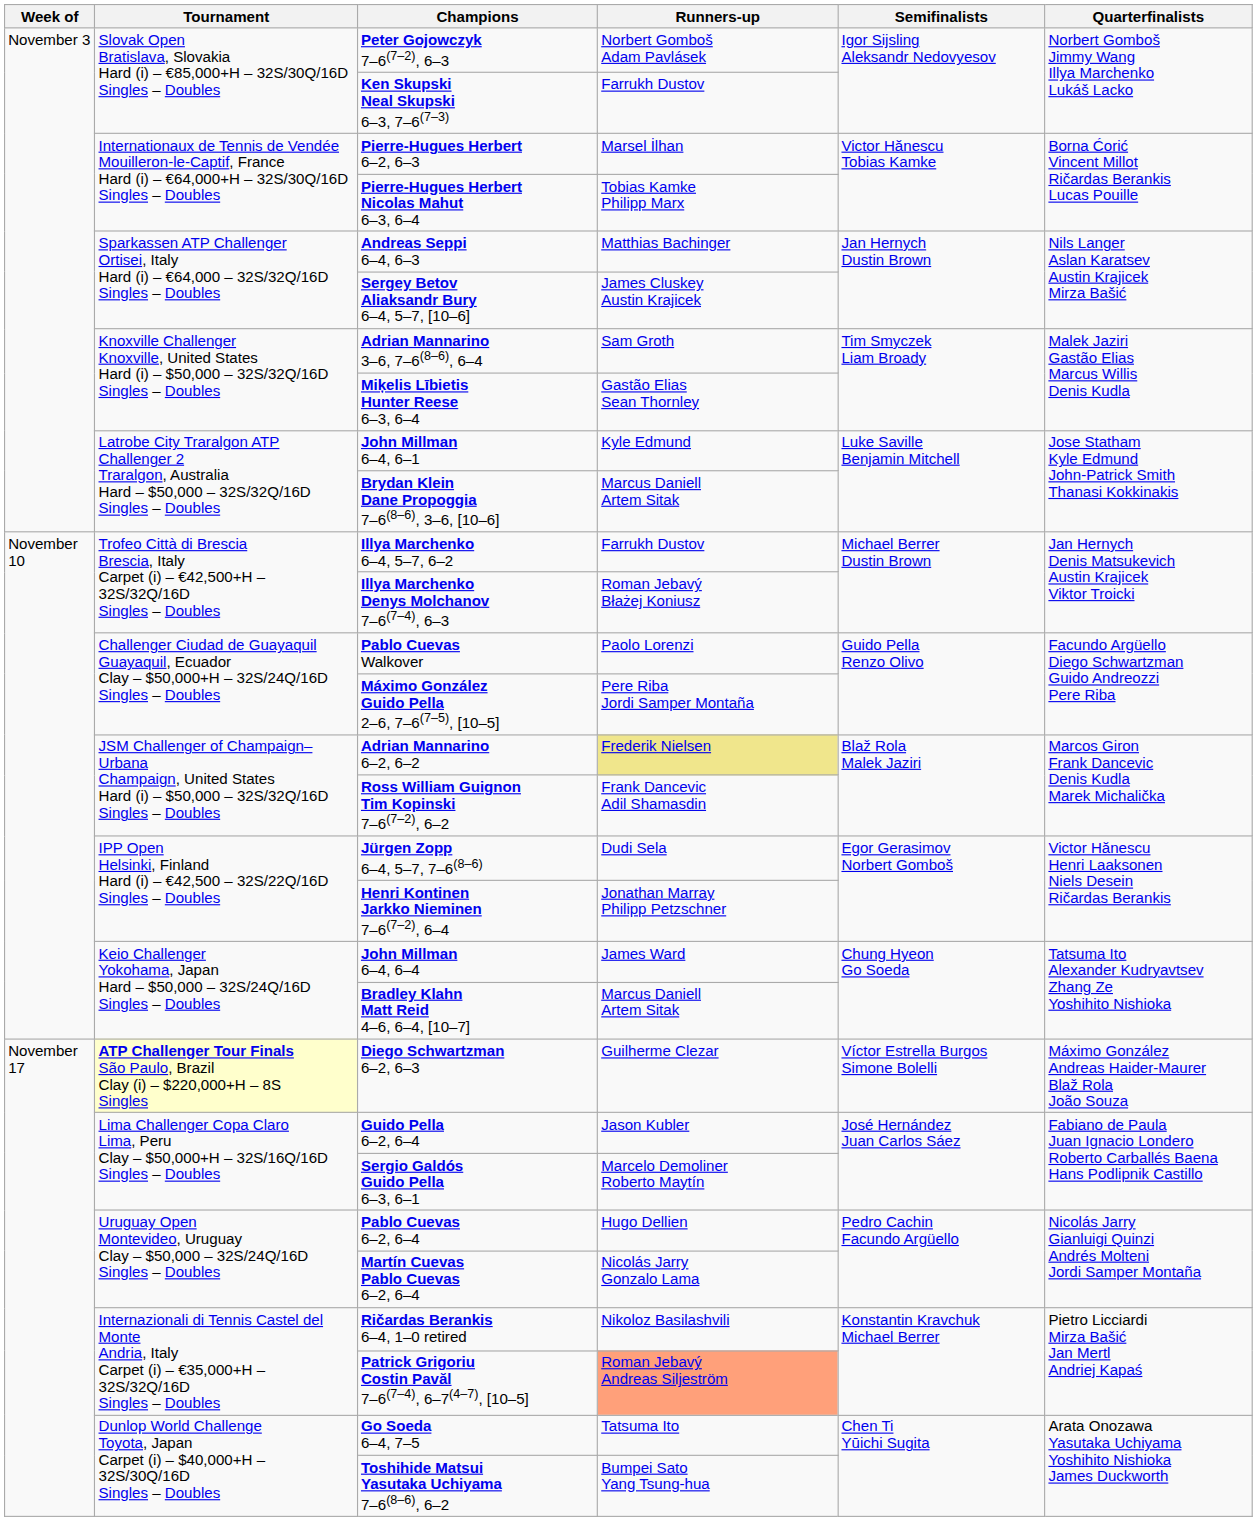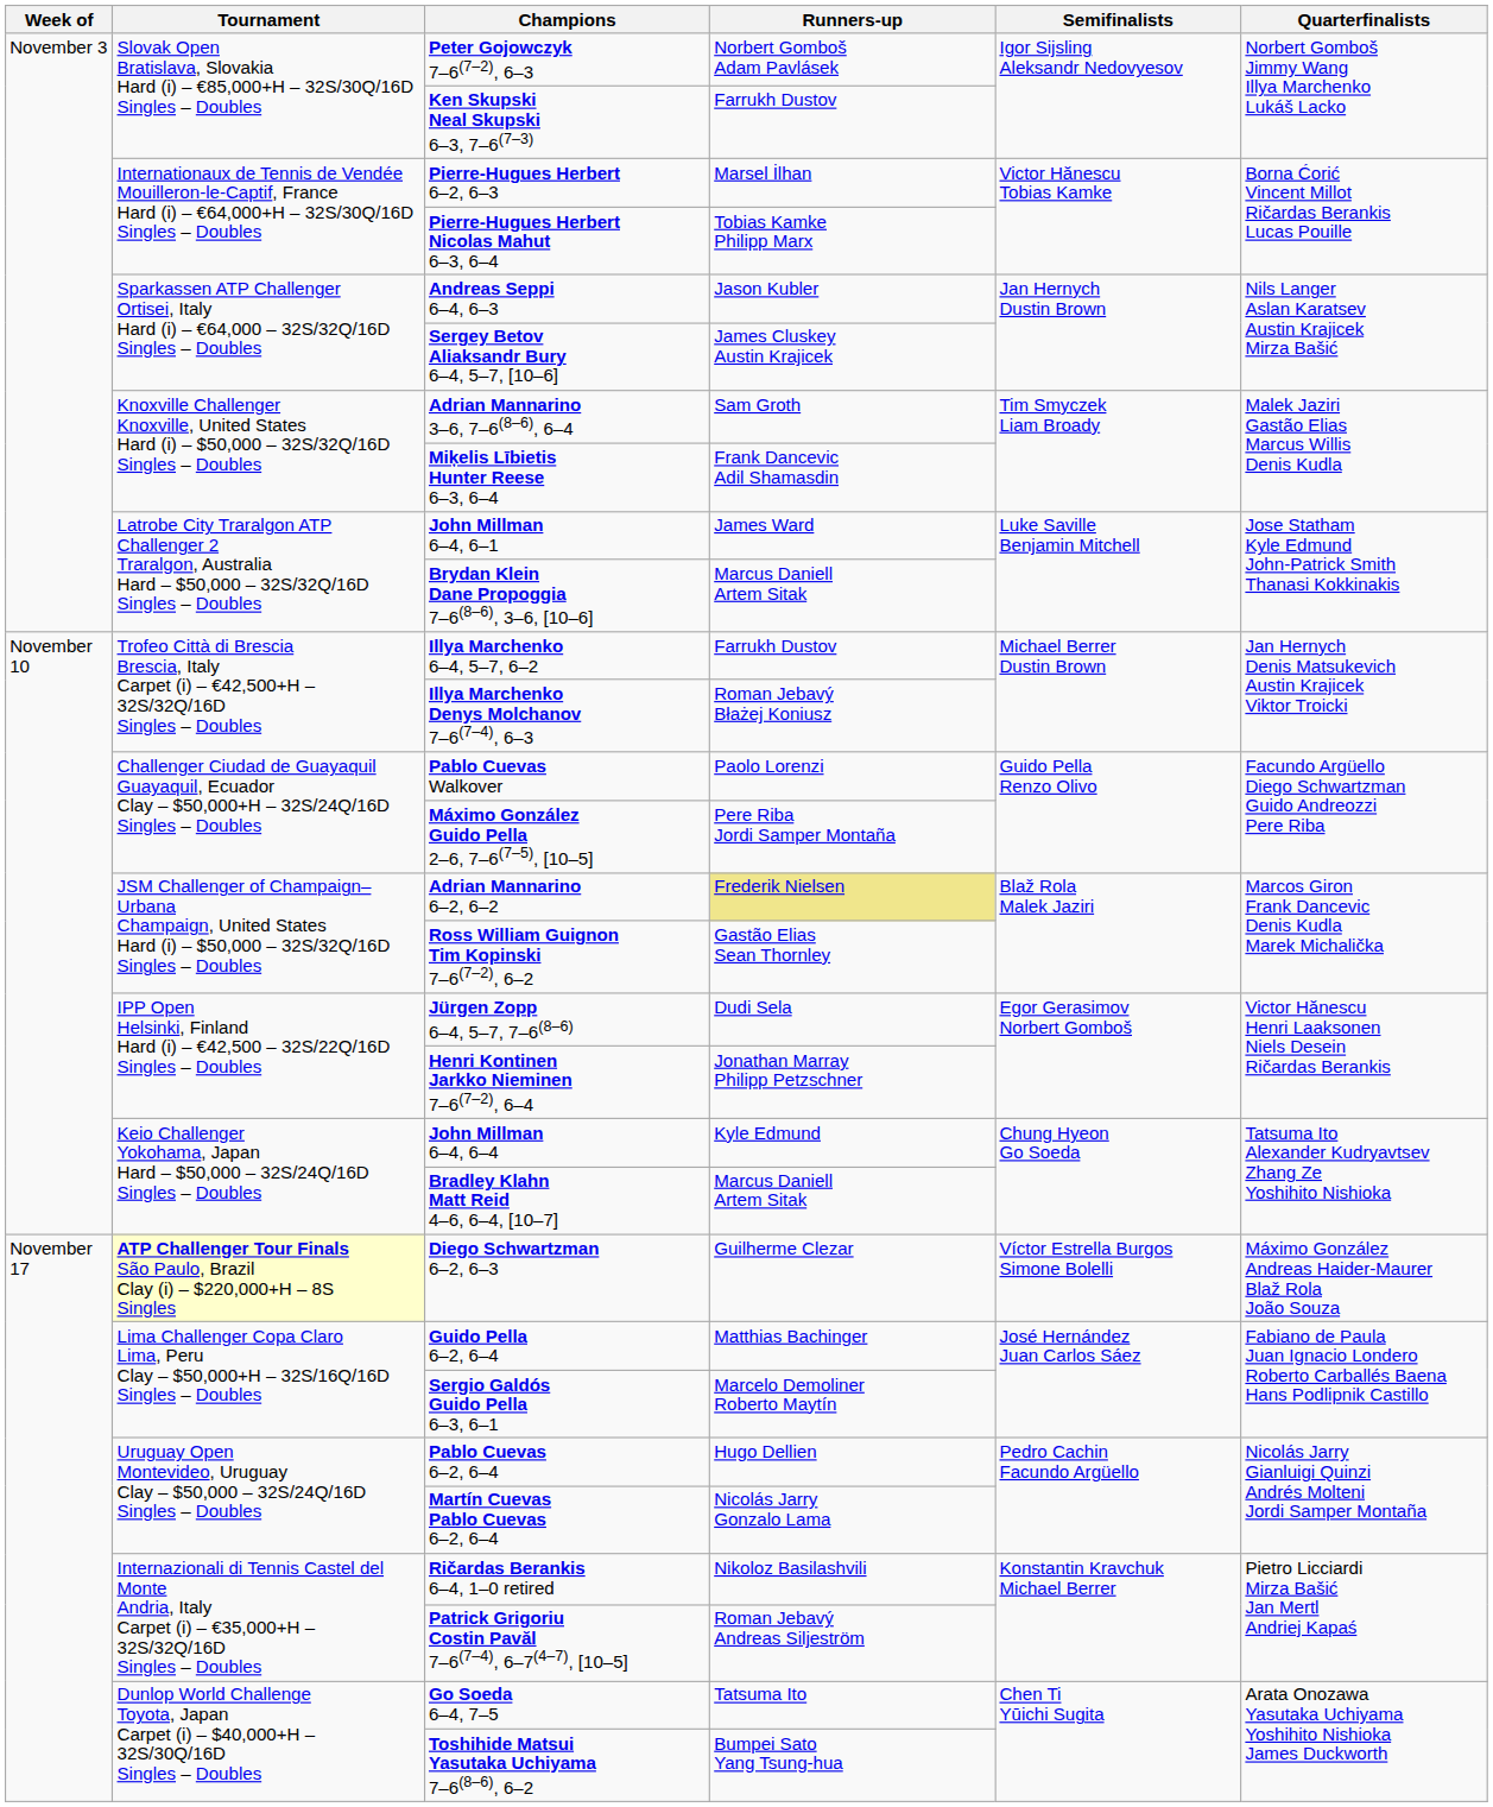 <table class="wikitable" style="font-size:85%;">
 <tr>
 <th width="75">Week of</th>
 <th width="230">Tournament</th>
 <th width="210">Champions</th>
 <th width="210">Runners-up</th>
 <th width="180">Semifinalists</th>
 <th width="180">Quarterfinalists</th>
 </tr>
 <tr valign=top>
 <td rowspan=10>November 3</td>
 <td rowspan=2><a href='#'>Slovak Open</a><br><a href='#'>Bratislava</a>, Slovakia<br>Hard (i) – €85,000+H – 32S/30Q/16D<br><a href='#'>Singles</a> – <a href='#'>Doubles</a></td>
 <td> <strong><a href='#'>Peter Gojowczyk</a></strong><br>7–6<sup>(7–2)</sup>, 6–3</td>
 <td> <a href='#'>Norbert Gomboš</a><br>  <a href='#'>Adam Pavlásek</a></td>
 <td rowspan=2> <a href='#'>Igor Sijsling</a> <br>  <a href='#'>Aleksandr Nedovyesov</a></td>
 <td rowspan=2> <a href='#'>Norbert Gomboš</a> <br>  <a href='#'>Jimmy Wang</a> <br>  <a href='#'>Illya Marchenko</a> <br>  <a href='#'>Lukáš Lacko</a></td>
 </tr>
 <tr valign=top>
 <td> <strong><a href='#'>Ken Skupski</a></strong><br>  <strong><a href='#'>Neal Skupski</a></strong><br>6–3, 7–6<sup>(7–3)</sup></td>
 <td> <a href='#'>Farrukh Dustov</a></td>
 </tr>
 <tr valign=top>
 <td rowspan=2><a href='#'>Internationaux de Tennis de Vendée</a><br><a href='#'>Mouilleron-le-Captif</a>, France<br>Hard (i) – €64,000+H – 32S/30Q/16D<br><a href='#'>Singles</a> – <a href='#'>Doubles</a></td>
 <td> <strong><a href='#'>Pierre-Hugues Herbert</a></strong> <br>6–2, 6–3</td>
 <td> <a href='#'>Marsel İlhan</a></td>
 <td rowspan=2> <a href='#'>Victor Hănescu</a> <br>  <a href='#'>Tobias Kamke</a></td>
 <td rowspan=2> <a href='#'>Borna Ćorić</a> <br>  <a href='#'>Vincent Millot</a> <br>  <a href='#'>Ričardas Berankis</a> <br>  <a href='#'>Lucas Pouille</a></td>
 </tr>
 <tr valign=top>
 <td> <strong><a href='#'>Pierre-Hugues Herbert</a></strong><br> <strong><a href='#'>Nicolas Mahut</a></strong><br>6–3, 6–4</td>
 <td> <a href='#'>Tobias Kamke</a><br> <a href='#'>Philipp Marx</a></td>
 </tr>
 <tr valign=top>
 <td rowspan=2><a href='#'>Sparkassen ATP Challenger</a><br><a href='#'>Ortisei</a>, Italy<br>Hard (i) – €64,000 – 32S/32Q/16D<br><a href='#'>Singles</a> – <a href='#'>Doubles</a></td>
 <td> <strong><a href='#'>Andreas Seppi</a></strong> <br>6–4, 6–3</td>
-<td> <a href='#'>Matthias Bachinger</a></td>
+<td> <a href='#'>Jason Kubler</a></td>
 <td rowspan=2> <a href='#'>Jan Hernych</a> <br>  <a href='#'>Dustin Brown</a></td>
 <td rowspan=2> <a href='#'>Nils Langer</a> <br>  <a href='#'>Aslan Karatsev</a> <br>  <a href='#'>Austin Krajicek</a> <br>  <a href='#'>Mirza Bašić</a></td>
 </tr>
 <tr valign=top>
 <td> <strong><a href='#'>Sergey Betov</a></strong> <br>  <strong><a href='#'>Aliaksandr Bury</a></strong><br>6–4, 5–7, [10–6]</td>
 <td> <a href='#'>James Cluskey</a> <br>  <a href='#'>Austin Krajicek</a></td>
 </tr>
 <tr valign=top>
 <td rowspan=2><a href='#'>Knoxville Challenger</a><br><a href='#'>Knoxville</a>, United States<br>Hard (i) – $50,000 – 32S/32Q/16D<br><a href='#'>Singles</a> – <a href='#'>Doubles</a></td>
 <td> <strong><a href='#'>Adrian Mannarino</a></strong> <br>3–6, 7–6<sup>(8–6)</sup>, 6–4</td>
 <td> <a href='#'>Sam Groth</a></td>
 <td rowspan=2> <a href='#'>Tim Smyczek</a> <br>  <a href='#'>Liam Broady</a></td>
 <td rowspan=2> <a href='#'>Malek Jaziri</a> <br>  <a href='#'>Gastão Elias</a> <br>  <a href='#'>Marcus Willis</a> <br>  <a href='#'>Denis Kudla</a></td>
 </tr>
 <tr valign=top>
 <td> <strong><a href='#'>Miķelis Lībietis</a></strong><br>  <strong><a href='#'>Hunter Reese</a></strong><br>6–3, 6–4</td>
-<td> <a href='#'>Gastão Elias</a><br> <a href='#'>Sean Thornley</a></td>
+<td> <a href='#'>Frank Dancevic</a> <br>  <a href='#'>Adil Shamasdin</a></td>
 </tr>
 <tr valign=top>
 <td rowspan=2><a href='#'>Latrobe City Traralgon ATP Challenger 2</a><br><a href='#'>Traralgon</a>, Australia<br>Hard – $50,000 – 32S/32Q/16D<br><a href='#'>Singles</a> – <a href='#'>Doubles</a></td>
 <td> <strong><a href='#'>John Millman</a></strong> <br>6–4, 6–1</td>
-<td> <a href='#'>Kyle Edmund</a></td>
+<td> <a href='#'>James Ward</a></td>
 <td rowspan=2> <a href='#'>Luke Saville</a> <br>  <a href='#'>Benjamin Mitchell</a></td>
 <td rowspan=2> <a href='#'>Jose Statham</a> <br>  <a href='#'>Kyle Edmund</a> <br>  <a href='#'>John-Patrick Smith</a> <br>  <a href='#'>Thanasi Kokkinakis</a></td>
 </tr>
 <tr valign=top>
 <td> <strong><a href='#'>Brydan Klein</a></strong><br>  <strong><a href='#'>Dane Propoggia</a></strong> <br>7–6<sup>(8–6)</sup>, 3–6, [10–6]</td>
 <td> <a href='#'>Marcus Daniell</a> <br>  <a href='#'>Artem Sitak</a></td>
 </tr>
 <tr valign=top>
 <td rowspan=10>November 10</td>
 <td rowspan=2><a href='#'>Trofeo Città di Brescia</a><br><a href='#'>Brescia</a>, Italy<br>Carpet (i) – €42,500+H – 32S/32Q/16D<br><a href='#'>Singles</a> – <a href='#'>Doubles</a></td>
 <td> <strong><a href='#'>Illya Marchenko</a></strong> <br> 6–4, 5–7, 6–2</td>
 <td> <a href='#'>Farrukh Dustov</a></td>
 <td rowspan=2> <a href='#'>Michael Berrer</a> <br>  <a href='#'>Dustin Brown</a></td>
 <td rowspan=2> <a href='#'>Jan Hernych</a> <br>  <a href='#'>Denis Matsukevich</a> <br>  <a href='#'>Austin Krajicek</a> <br>  <a href='#'>Viktor Troicki</a></td>
 </tr>
 <tr valign=top>
 <td> <strong><a href='#'>Illya Marchenko</a></strong> <br>  <strong><a href='#'>Denys Molchanov</a></strong> <br> 7–6<sup>(7–4)</sup>, 6–3</td>
 <td> <a href='#'>Roman Jebavý</a> <br>  <a href='#'>Błażej Koniusz</a></td>
 </tr>
 <tr valign=top>
 <td rowspan=2><a href='#'>Challenger Ciudad de Guayaquil</a><br><a href='#'>Guayaquil</a>, Ecuador<br>Clay – $50,000+H – 32S/24Q/16D<br><a href='#'>Singles</a> – <a href='#'>Doubles</a></td>
 <td> <strong><a href='#'>Pablo Cuevas</a></strong> <br> Walkover</td>
 <td> <a href='#'>Paolo Lorenzi</a></td>
 <td rowspan=2> <a href='#'>Guido Pella</a> <br>  <a href='#'>Renzo Olivo</a></td>
 <td rowspan=2> <a href='#'>Facundo Argüello</a> <br>  <a href='#'>Diego Schwartzman</a> <br>  <a href='#'>Guido Andreozzi</a> <br>  <a href='#'>Pere Riba</a></td>
 </tr>
 <tr valign=top>
 <td> <strong><a href='#'>Máximo González</a></strong> <br>  <strong><a href='#'>Guido Pella</a></strong> <br> 2–6, 7–6<sup>(7–5)</sup>, [10–5]</td>
 <td> <a href='#'>Pere Riba</a> <br>  <a href='#'>Jordi Samper Montaña</a></td>
 </tr>
 <tr valign=top>
 <td rowspan=2><a href='#'>JSM Challenger of Champaign–Urbana</a><br><a href='#'>Champaign</a>, United States<br>Hard (i) – $50,000 – 32S/32Q/16D<br><a href='#'>Singles</a> – <a href='#'>Doubles</a></td>
 <td> <strong><a href='#'>Adrian Mannarino</a></strong> <br>6–2, 6–2</td>
 <td style="background: khaki;"> <a href='#'>Frederik Nielsen</a></td>
 <td rowspan=2> <a href='#'>Blaž Rola</a> <br>  <a href='#'>Malek Jaziri</a></td>
 <td rowspan=2> <a href='#'>Marcos Giron</a> <br>  <a href='#'>Frank Dancevic</a> <br>  <a href='#'>Denis Kudla</a>  <br>  <a href='#'>Marek Michalička</a></td>
 </tr>
 <tr valign=top>
 <td> <strong><a href='#'>Ross William Guignon</a></strong> <br>  <strong><a href='#'>Tim Kopinski</a></strong> <br> 7–6<sup>(7–2)</sup>, 6–2</td>
-<td> <a href='#'>Frank Dancevic</a> <br>  <a href='#'>Adil Shamasdin</a></td>
+<td> <a href='#'>Gastão Elias</a><br> <a href='#'>Sean Thornley</a></td>
 </tr>
 <tr valign=top>
 <td rowspan=2><a href='#'>IPP Open</a><br><a href='#'>Helsinki</a>, Finland<br>Hard (i) – €42,500 – 32S/22Q/16D<br><a href='#'>Singles</a> – <a href='#'>Doubles</a></td>
 <td> <strong><a href='#'>Jürgen Zopp</a></strong> <br> 6–4, 5–7, 7–6<sup>(8–6)</sup></td>
 <td> <a href='#'>Dudi Sela</a></td>
 <td rowspan=2> <a href='#'>Egor Gerasimov</a> <br>  <a href='#'>Norbert Gomboš</a></td>
 <td rowspan=2> <a href='#'>Victor Hănescu</a> <br>  <a href='#'>Henri Laaksonen</a> <br>  <a href='#'>Niels Desein</a> <br>  <a href='#'>Ričardas Berankis</a></td>
 </tr>
 <tr valign=top>
 <td> <strong><a href='#'>Henri Kontinen</a></strong> <br>  <strong><a href='#'>Jarkko Nieminen</a></strong> <br> 7–6<sup>(7–2)</sup>, 6–4</td>
 <td> <a href='#'>Jonathan Marray</a> <br> <a href='#'>Philipp Petzschner</a></td>
 </tr>
 <tr valign=top>
 <td rowspan=2><a href='#'>Keio Challenger</a><br><a href='#'>Yokohama</a>, Japan<br>Hard – $50,000 – 32S/24Q/16D<br><a href='#'>Singles</a> – <a href='#'>Doubles</a></td>
 <td> <strong><a href='#'>John Millman</a></strong> <br> 6–4, 6–4</td>
-<td> <a href='#'>James Ward</a></td>
+<td> <a href='#'>Kyle Edmund</a></td>
 <td rowspan=2> <a href='#'>Chung Hyeon</a> <br>  <a href='#'>Go Soeda</a></td>
 <td rowspan=2> <a href='#'>Tatsuma Ito</a> <br>  <a href='#'>Alexander Kudryavtsev</a> <br>  <a href='#'>Zhang Ze</a> <br>  <a href='#'>Yoshihito Nishioka</a></td>
 </tr>
 <tr valign=top>
 <td> <strong><a href='#'>Bradley Klahn</a></strong> <br>  <strong><a href='#'>Matt Reid</a></strong><br>4–6, 6–4, [10–7]</td>
 <td> <a href='#'>Marcus Daniell</a> <br>  <a href='#'>Artem Sitak</a></td>
 </tr>
 <tr valign=top>
 <td rowspan=9>November 17</td>
 <td bgcolor=#ffffcc><strong><a href='#'>ATP Challenger Tour Finals</a></strong><br><a href='#'>São Paulo</a>, Brazil<br>Clay (i) – $220,000+H – 8S<br><a href='#'>Singles</a></td>
 <td> <strong><a href='#'>Diego Schwartzman</a></strong> <br> 6–2, 6–3</td>
 <td> <a href='#'>Guilherme Clezar</a></td>
 <td> <a href='#'>Víctor Estrella Burgos</a> <br>  <a href='#'>Simone Bolelli</a></td>
 <td>  <a href='#'>Máximo González</a> <br>  <a href='#'>Andreas Haider-Maurer</a> <br>  <a href='#'>Blaž Rola</a> <br>  <a href='#'>João Souza</a></td>
 </tr>
 <tr valign=top>
 <td rowspan=2><a href='#'>Lima Challenger Copa Claro</a><br><a href='#'>Lima</a>, Peru<br>Clay – $50,000+H – 32S/16Q/16D<br><a href='#'>Singles</a> – <a href='#'>Doubles</a></td>
 <td> <strong><a href='#'>Guido Pella</a></strong> <br> 6–2, 6–4</td>
-<td> <a href='#'>Jason Kubler</a></td>
+<td> <a href='#'>Matthias Bachinger</a></td>
 <td rowspan=2> <a href='#'>José Hernández</a> <br>  <a href='#'>Juan Carlos Sáez</a></td>
 <td rowspan=2> <a href='#'>Fabiano de Paula</a> <br>  <a href='#'>Juan Ignacio Londero</a> <br>  <a href='#'>Roberto Carballés Baena</a> <br>  <a href='#'>Hans Podlipnik Castillo</a></td>
 </tr>
 <tr valign=top>
 <td><strong> <a href='#'>Sergio Galdós</a> <br>  <a href='#'>Guido Pella</a></strong> <br> 6–3, 6–1</td>
 <td> <a href='#'>Marcelo Demoliner</a> <br>  <a href='#'>Roberto Maytín</a></td>
 </tr>
 <tr valign=top>
 <td rowspan=2><a href='#'>Uruguay Open</a><br><a href='#'>Montevideo</a>, Uruguay<br>Clay – $50,000 – 32S/24Q/16D<br><a href='#'>Singles</a> – <a href='#'>Doubles</a></td>
 <td> <strong><a href='#'>Pablo Cuevas</a></strong> <br> 6–2, 6–4</td>
 <td> <a href='#'>Hugo Dellien</a></td>
 <td rowspan=2> <a href='#'>Pedro Cachin</a> <br>  <a href='#'>Facundo Argüello</a></td>
 <td rowspan=2> <a href='#'>Nicolás Jarry</a> <br>  <a href='#'>Gianluigi Quinzi</a> <br>  <a href='#'>Andrés Molteni</a> <br>  <a href='#'>Jordi Samper Montaña</a></td>
 </tr>
 <tr valign=top>
 <td> <strong><a href='#'>Martín Cuevas</a></strong> <br>  <strong><a href='#'>Pablo Cuevas</a></strong> <br> 6–2, 6–4</td>
 <td> <a href='#'>Nicolás Jarry</a> <br>  <a href='#'>Gonzalo Lama</a></td>
 </tr>
 <tr valign=top>
 <td rowspan=2><a href='#'>Internazionali di Tennis Castel del Monte</a><br><a href='#'>Andria</a>, Italy<br>Carpet (i) – €35,000+H – 32S/32Q/16D<br><a href='#'>Singles</a> – <a href='#'>Doubles</a></td>
 <td> <strong><a href='#'>Ričardas Berankis</a></strong> <br> 6–4, 1–0 retired</td>
 <td> <a href='#'>Nikoloz Basilashvili</a></td>
 <td rowspan=2> <a href='#'>Konstantin Kravchuk</a> <br>  <a href='#'>Michael Berrer</a></td>
 <td rowspan=2> Pietro Licciardi <br>  <a href='#'>Mirza Bašić</a> <br>  <a href='#'>Jan Mertl</a> <br>  <a href='#'>Andriej Kapaś</a></td>
 </tr>
 <tr valign=top>
 <td> <strong><a href='#'>Patrick Grigoriu</a></strong> <br>  <strong><a href='#'>Costin Pavăl</a></strong> <br>7–6<sup>(7–4)</sup>, 6–7<sup>(4–7)</sup>, [10–5]</td>
-<td style="background: lightsalmon;"> <a href='#'>Roman Jebavý</a> <br>  <a href='#'>Andreas Siljeström</a></td>
+<td> <a href='#'>Roman Jebavý</a> <br>  <a href='#'>Andreas Siljeström</a></td>
 </tr>
 <tr valign=top>
 <td rowspan=2><a href='#'>Dunlop World Challenge</a> <br> <a href='#'>Toyota</a>, Japan <br> Carpet (i) – $40,000+H – 32S/30Q/16D <br> <a href='#'>Singles</a> – <a href='#'>Doubles</a></td>
 <td> <strong><a href='#'>Go Soeda</a></strong> <br> 6–4, 7–5</td>
 <td> <a href='#'>Tatsuma Ito</a></td>
 <td rowspan=2> <a href='#'>Chen Ti</a> <br>  <a href='#'>Yūichi Sugita</a></td>
 <td rowspan=2> Arata Onozawa <br>  <a href='#'>Yasutaka Uchiyama</a> <br>  <a href='#'>Yoshihito Nishioka</a> <br>  <a href='#'>James Duckworth</a></td>
 </tr>
 <tr valign=top>
 <td> <strong><a href='#'>Toshihide Matsui</a></strong><br> <strong><a href='#'>Yasutaka Uchiyama</a></strong><br>7–6<sup>(8–6)</sup>, 6–2</td>
 <td> <a href='#'>Bumpei Sato</a><br> <a href='#'>Yang Tsung-hua</a></td>
 </tr>
 </table>
